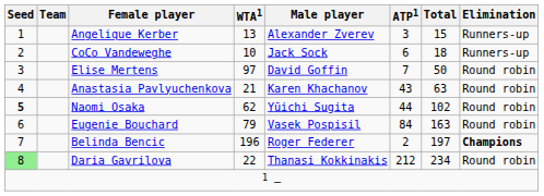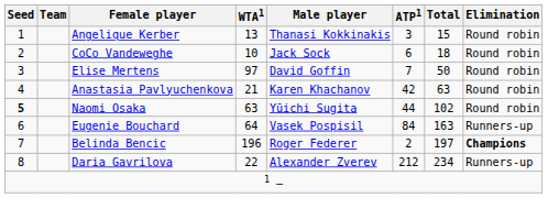 <table class="wikitable">
 <tr>
 <th>Seed</th>
 <th>Team</th>
 <th>Female player</th>
 <th>WTA<sup>1</sup></th>
 <th>Male player</th>
 <th>ATP<sup>1</sup></th>
 <th>Total</th>
 <th>Elimination</th>
 </tr>
 <tr>
 <td align=center>1</td>
 <td></td>
 <td><a href='#'>Angelique Kerber</a></td>
 <td align=center>13</td>
-<td><a href='#'>Alexander Zverev</a></td>
+<td><a href='#'>Thanasi Kokkinakis</a></td>
 <td align=center>3</td>
 <td align=center>15</td>
-<td>Runners-up</td>
+<td>Round robin</td>
 </tr>
 <tr>
 <td align=center>2</td>
 <td></td>
 <td><a href='#'>CoCo Vandeweghe</a></td>
 <td align=center>10</td>
 <td><a href='#'>Jack Sock</a></td>
 <td align=center>6</td>
 <td align=center>18</td>
-<td>Runners-up</td>
+<td>Round robin</td>
 </tr>
 <tr>
 <td align=center>3</td>
 <td></td>
 <td><a href='#'>Elise Mertens</a></td>
 <td align=center>97</td>
 <td><a href='#'>David Goffin</a></td>
 <td align=center>7</td>
 <td align=center>50</td>
 <td>Round robin</td>
 </tr>
 <tr>
 <td align=center>4</td>
 <td></td>
 <td><a href='#'>Anastasia Pavlyuchenkova</a></td>
 <td align=center>21</td>
 <td><a href='#'>Karen Khachanov</a></td>
-<td align=center>43</td>
+<td align=center>42</td>
 <td align=center>63</td>
 <td>Round robin</td>
 </tr>
 <tr>
 <td align=center><strong>5</strong></td>
 <td></td>
 <td><a href='#'>Naomi Osaka</a></td>
-<td align=center>62</td>
+<td align=center>63</td>
 <td><a href='#'>Yūichi Sugita</a></td>
 <td align=center>44</td>
 <td align=center>102</td>
 <td>Round robin</td>
 </tr>
 <tr>
 <td align=center>6</td>
 <td></td>
 <td><a href='#'>Eugenie Bouchard</a></td>
-<td align=center>79</td>
+<td align=center>64</td>
 <td><a href='#'>Vasek Pospisil</a></td>
 <td align=center>84</td>
 <td align=center>163</td>
-<td>Round robin</td>
+<td>Runners-up</td>
 </tr>
 <tr>
 <td align=center>7</td>
 <td></td>
 <td><a href='#'>Belinda Bencic</a></td>
 <td align=center>196</td>
 <td><a href='#'>Roger Federer</a></td>
 <td align=center>2</td>
 <td align=center>197</td>
 <td><strong>Champions</strong></td>
 </tr>
 <tr>
-<td align=center style="background: lightgreen;">8</td>
+<td align=center>8</td>
 <td></td>
 <td><a href='#'>Daria Gavrilova</a></td>
 <td align=center>22</td>
-<td><a href='#'>Thanasi Kokkinakis</a></td>
+<td><a href='#'>Alexander Zverev</a></td>
 <td align=center>212</td>
 <td align=center>234</td>
-<td>Round robin</td>
+<td>Runners-up</td>
 </tr>
 <tr>
 <td colspan="8" align="center"><sup>1</sup> – </td>
 </tr>
 </table>
